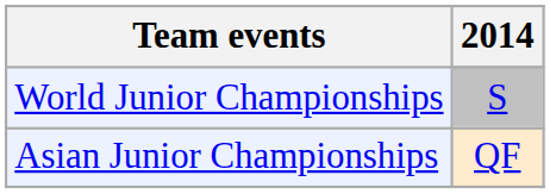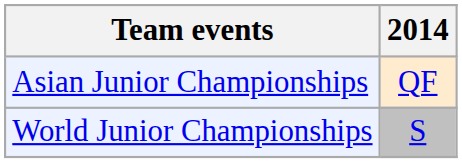 <table class="wikitable" style="font-size: 90%; text-align:center">
 <tr>
 <th>Team events</th>
 <th>2014</th>
 </tr>
 <tr>
+<td bgcolor="#ECF2FF"; align="left"><a href='#'>Asian Junior Championships</a></td>
+<td bgcolor=FFEBCD><a href='#'>QF</a></td>
+</tr>
+<tr>
 <td bgcolor="#ECF2FF"; align="left"><a href='#'>World Junior Championships</a></td>
 <td bgcolor=silver><a href='#'>S</a></td>
 </tr>
-<tr>
-<td bgcolor="#ECF2FF"; align="left"><a href='#'>Asian Junior Championships</a></td>
-<td bgcolor=FFEBCD><a href='#'>QF</a></td>
-</tr>
 </table>
